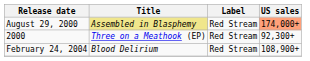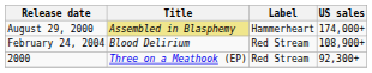 <table class="wikitable">
 <tr>
 <th>Release date</th>
 <th>Title</th>
 <th>Label</th>
 <th>US sales</th>
 </tr>
 <tr>
 <td>August 29, 2000</td>
 <td style="background: khaki;"><em>Assembled in Blasphemy</em></td>
+<td>Hammerheart</td>
+<td>174,000+</td>
+</tr>
+<tr>
+<td>February 24, 2004</td>
+<td><em>Blood Delirium</em></td>
 <td>Red Stream</td>
-<td style="background: lightsalmon;">174,000+</td>
+<td>108,900+</td>
 </tr>
 <tr>
 <td>2000</td>
 <td><em><a href='#'>Three on a Meathook</a></em> (EP)</td>
 <td>Red Stream</td>
 <td>92,300+</td>
 </tr>
 <tr>
-<td>February 24, 2004</td>
-<td><em>Blood Delirium</em></td>
-<td>Red Stream</td>
-<td>108,900+</td>
-</tr>
-<tr>
 </tr>
 </table>
